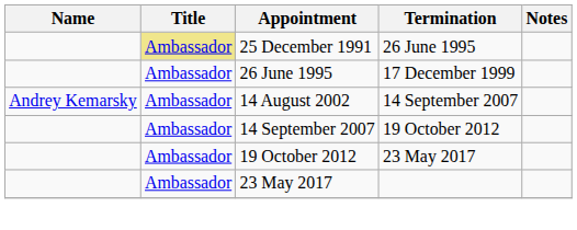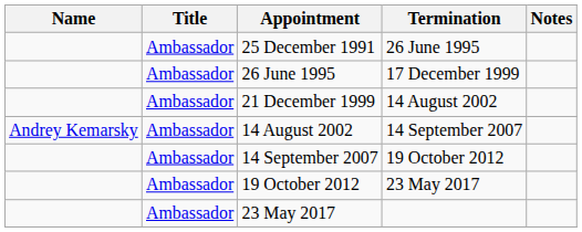 <table class="wikitable">
 <tr valign="middle">
 <th>Name</th>
 <th>Title</th>
 <th>Appointment</th>
 <th>Termination</th>
 <th>Notes</th>
 </tr>
 <tr>
 <td></td>
-<td style="background: khaki;"><a href='#'>Ambassador</a></td>
+<td><a href='#'>Ambassador</a></td>
 <td>25 December 1991</td>
 <td>26 June 1995</td>
 <td></td>
 </tr>
 <tr>
 <td></td>
 <td><a href='#'>Ambassador</a></td>
 <td>26 June 1995</td>
 <td>17 December 1999</td>
+<td></td>
+</tr>
+<tr>
+<td></td>
+<td><a href='#'>Ambassador</a></td>
+<td>21 December 1999</td>
+<td>14 August 2002</td>
 <td></td>
 </tr>
 <tr>
 <td><a href='#'>Andrey Kemarsky</a></td>
 <td><a href='#'>Ambassador</a></td>
 <td>14 August 2002</td>
 <td>14 September 2007</td>
 <td></td>
 </tr>
 <tr>
 <td></td>
 <td><a href='#'>Ambassador</a></td>
 <td>14 September 2007</td>
 <td>19 October 2012</td>
 <td></td>
 </tr>
 <tr>
 <td></td>
 <td><a href='#'>Ambassador</a></td>
 <td>19 October 2012</td>
 <td>23 May 2017</td>
 <td></td>
 </tr>
 <tr>
 <td></td>
 <td><a href='#'>Ambassador</a></td>
 <td>23 May 2017</td>
 <td></td>
 <td></td>
 </tr>
 <tr>
 </tr>
 </table>
